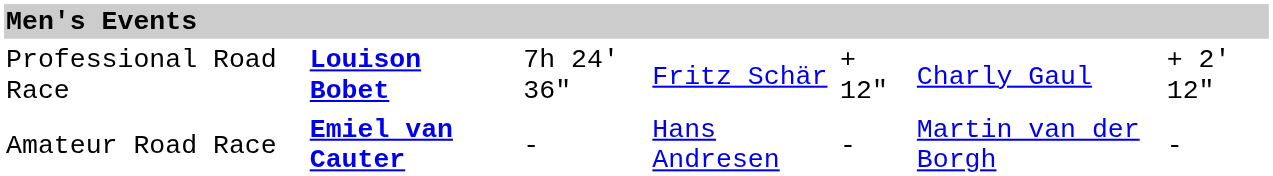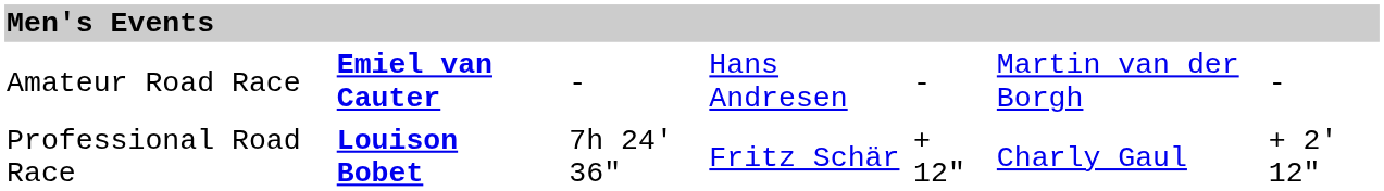 <table>
 <tr bgcolor="#cccccc">
 <td colspan=7><strong>Men's Events</strong></td>
+</tr>
+<tr>
+<td>Amateur Road Race</td>
+<td><strong><a href='#'>Emiel van Cauter</a></strong><br><small></small></td>
+<td>-</td>
+<td><a href='#'>Hans Andresen</a><br><small></small></td>
+<td>-</td>
+<td><a href='#'>Martin van der Borgh</a><br><small></small></td>
+<td>-</td>
 </tr>
 <tr>
 <td>Professional Road Race<br></td>
 <td><strong><a href='#'>Louison Bobet</a></strong><br><small></small></td>
 <td>7h 24' 36"</td>
 <td><a href='#'>Fritz Schär</a><br><small></small></td>
 <td>+ 12"</td>
 <td><a href='#'>Charly Gaul</a><br><small></small></td>
 <td>+ 2' 12"</td>
 </tr>
 <tr>
-<td>Amateur Road Race</td>
-<td><strong><a href='#'>Emiel van Cauter</a></strong><br><small></small></td>
-<td>-</td>
-<td><a href='#'>Hans Andresen</a><br><small></small></td>
-<td>-</td>
-<td><a href='#'>Martin van der Borgh</a><br><small></small></td>
-<td>-</td>
-</tr>
-<tr>
 </tr>
 </table>
